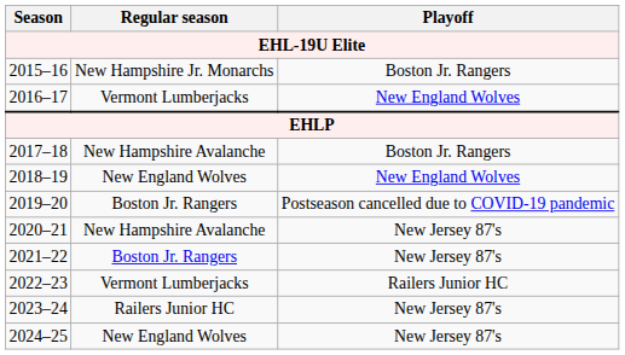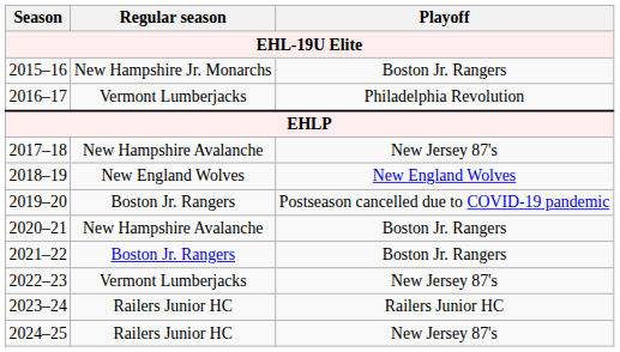 <table class="wikitable" style="text-align:center">
 <tr>
 <th>Season</th>
 <th>Regular season</th>
 <th>Playoff</th>
 </tr>
 <tr bgcolor="#ffeeee">
 <td colspan="3"><strong>EHL-19U Elite</strong></td>
 </tr>
 <tr>
 <td>2015–16</td>
 <td>New Hampshire Jr. Monarchs</td>
 <td>Boston Jr. Rangers</td>
 </tr>
 <tr style="border-bottom: 2px solid black;">
 <td>2016–17</td>
 <td>Vermont Lumberjacks</td>
-<td><a href='#'>New England Wolves</a></td>
+<td>Philadelphia Revolution</td>
 </tr>
 <tr bgcolor="#ffeeee" style="border-top: 2px solid black;">
 <td colspan="3"><strong>EHLP</strong></td>
 </tr>
 <tr>
 <td>2017–18</td>
 <td>New Hampshire Avalanche</td>
-<td>Boston Jr. Rangers</td>
+<td>New Jersey 87's</td>
 </tr>
 <tr>
 <td>2018–19</td>
 <td>New England Wolves</td>
 <td><a href='#'>New England Wolves</a></td>
 </tr>
 <tr>
 <td>2019–20</td>
 <td>Boston Jr. Rangers</td>
 <td>Postseason cancelled due to <a href='#'>COVID-19 pandemic</a></td>
 </tr>
 <tr>
 <td>2020–21</td>
 <td>New Hampshire Avalanche</td>
-<td>New Jersey 87's</td>
+<td>Boston Jr. Rangers</td>
 </tr>
 <tr>
 <td>2021–22</td>
 <td><a href='#'>Boston Jr. Rangers</a></td>
-<td>New Jersey 87's</td>
+<td>Boston Jr. Rangers</td>
 </tr>
 <tr>
 <td>2022–23</td>
 <td>Vermont Lumberjacks</td>
-<td>Railers Junior HC</td>
+<td>New Jersey 87's</td>
 </tr>
 <tr>
 <td>2023–24</td>
 <td>Railers Junior HC</td>
-<td>New Jersey 87's</td>
+<td>Railers Junior HC</td>
 </tr>
 <tr>
 <td>2024–25</td>
-<td>New England Wolves</td>
+<td>Railers Junior HC</td>
 <td>New Jersey 87's</td>
 </tr>
 </table>
